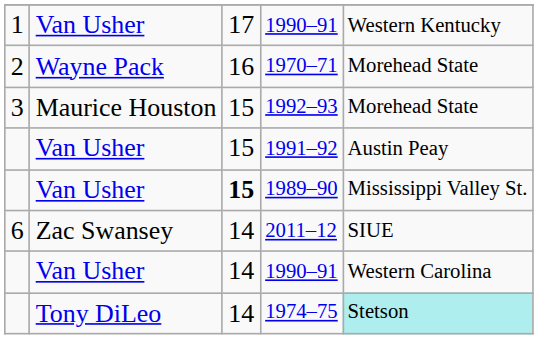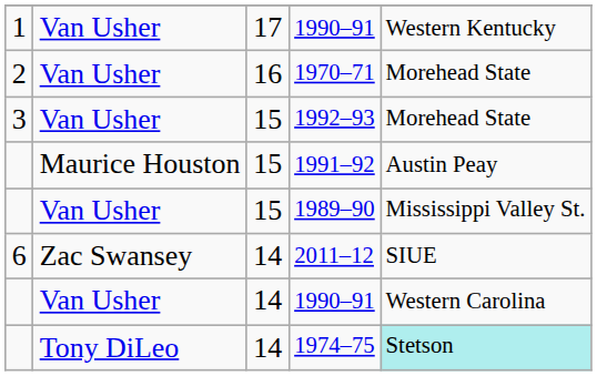 <table class="wikitable">
 <tr>
 </tr>
 <tr>
 <td>1</td>
 <td><a href='#'>Van Usher</a></td>
 <td>17</td>
 <td style="font-size:80%;"><a href='#'>1990–91</a></td>
 <td style="font-size:80%;">Western Kentucky</td>
 </tr>
 <tr>
 <td>2</td>
-<td><a href='#'>Wayne Pack</a></td>
+<td><a href='#'>Van Usher</a></td>
 <td>16</td>
 <td style="font-size:80%;"><a href='#'>1970–71</a></td>
 <td style="font-size:80%;">Morehead State</td>
 </tr>
 <tr>
 <td>3</td>
-<td>Maurice Houston</td>
+<td><a href='#'>Van Usher</a></td>
 <td>15</td>
 <td style="font-size:80%;"><a href='#'>1992–93</a></td>
 <td style="font-size:80%;">Morehead State</td>
 </tr>
 <tr>
 <td></td>
-<td><a href='#'>Van Usher</a></td>
+<td>Maurice Houston</td>
 <td>15</td>
 <td style="font-size:80%;"><a href='#'>1991–92</a></td>
 <td style="font-size:80%;">Austin Peay</td>
 </tr>
 <tr>
 <td></td>
 <td><a href='#'>Van Usher</a></td>
-<td><strong>15</strong></td>
+<td>15</td>
 <td style="font-size:80%;"><a href='#'>1989–90</a></td>
 <td style="font-size:80%;">Mississippi Valley St.</td>
 </tr>
 <tr>
 <td>6</td>
 <td>Zac Swansey</td>
 <td>14</td>
 <td style="font-size:80%;"><a href='#'>2011–12</a></td>
 <td style="font-size:80%;">SIUE</td>
 </tr>
 <tr>
 <td></td>
 <td><a href='#'>Van Usher</a></td>
 <td>14</td>
 <td style="font-size:80%;"><a href='#'>1990–91</a></td>
 <td style="font-size:80%;">Western Carolina</td>
 </tr>
 <tr>
 <td></td>
 <td><a href='#'>Tony DiLeo</a></td>
 <td>14</td>
 <td style="font-size:80%;"><a href='#'>1974–75</a></td>
 <td style="background: paleturquoise; font-size:80%;">Stetson</td>
 </tr>
 </table>
